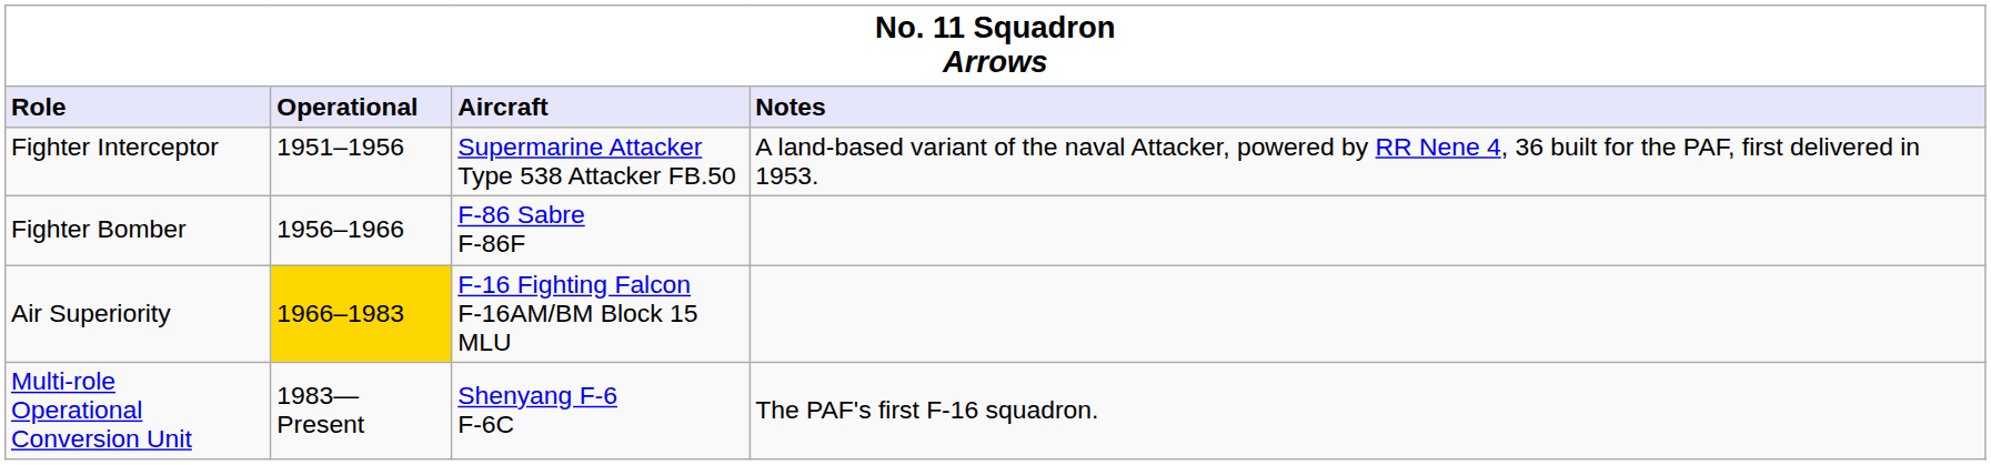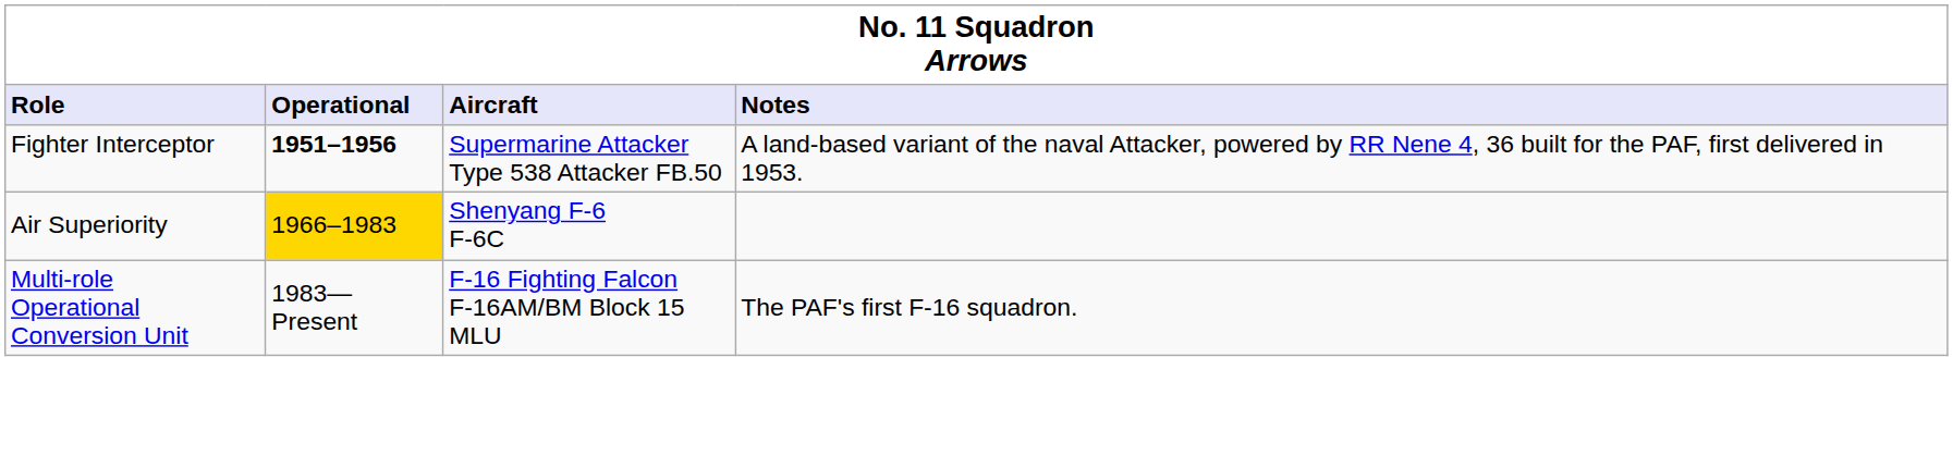 <table class="wikitable">
 <tr>
 <th style="text-align: middle; background: white;" colspan="4"><big>No. 11 Squadron <br><em>Arrows</em></big></th>
 </tr>
 <tr>
 <th style="text-align:left; background:lavender; width:160px;">Role</th>
 <th style="text-align: left; background: lavender;" width=" ">Operational</th>
 <th style="text-align:left; background:lavender; width:180px;">Aircraft</th>
 <th style="text-align: left; background: lavender;" width=" ">Notes</th>
 </tr>
 <tr valign="top">
 <td>Fighter Interceptor</td>
-<td>1951–1956</td>
+<td><strong>1951–1956</strong></td>
 <td><a href='#'>Supermarine Attacker</a><br>Type 538 Attacker FB.50</td>
 <td>A land-based variant of the naval Attacker, powered by <a href='#'>RR Nene 4</a>, 36 built for the PAF, first delivered in 1953.</td>
 </tr>
 <tr>
-<td>Fighter Bomber</td>
-<td>1956–1966</td>
-<td><a href='#'>F-86 Sabre</a><br>F-86F</td>
-<td></td>
-</tr>
-<tr>
 <td>Air Superiority</td>
 <td style="background: gold;">1966–1983</td>
-<td><a href='#'>F-16 Fighting Falcon</a><br>F-16AM/BM Block 15 MLU</td>
+<td><a href='#'>Shenyang F-6</a><br>F-6C</td>
 <td></td>
 </tr>
 <tr>
 <td><a href='#'>Multi-role</a><br><a href='#'>Operational Conversion Unit</a></td>
 <td>1983—Present</td>
-<td><a href='#'>Shenyang F-6</a><br>F-6C</td>
+<td><a href='#'>F-16 Fighting Falcon</a><br>F-16AM/BM Block 15 MLU</td>
 <td>The PAF's first F-16 squadron.</td>
 </tr>
 </table>
